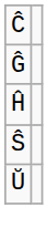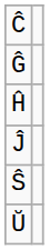 <table class="wikitable floatleft">
 <tr>
 <td center>Ĉ</td>
 <td></td>
 </tr>
 <tr>
 <td>Ĝ</td>
 <td></td>
 </tr>
 <tr>
 <td>Ĥ</td>
 <td></td>
 </tr>
 <tr>
+<td>Ĵ</td>
+<td></td>
+</tr>
+<tr>
 <td>Ŝ</td>
 <td></td>
 </tr>
 <tr>
 <td>Ŭ</td>
 <td></td>
 </tr>
 </table>
